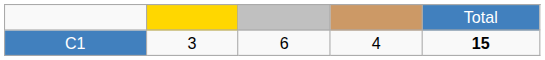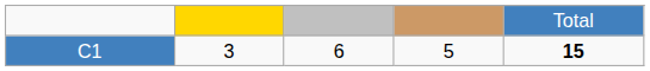 <table class="wikitable"  style="font-size:95%; text-align:center; border:gray solid 1px; width:40%;">
 <tr>
 <td rowspan="2" style="width:3%;"></td>
 </tr>
 <tr>
 <td style="width:2%;" bgcolor=gold></td>
 <td style="width:2%;" bgcolor=silver></td>
 <td style="width:2%;" bgcolor=cc9966></td>
 <td style="width:2%; background-color:#4180be; color:white;">Total</td>
 </tr>
 <tr>
 <td style="background-color:#4180be; color:white;">C1</td>
 <td>3</td>
 <td>6</td>
-<td>4</td>
+<td>5</td>
 <td><strong>15</strong></td>
 </tr>
 </table>
